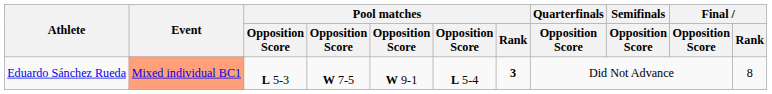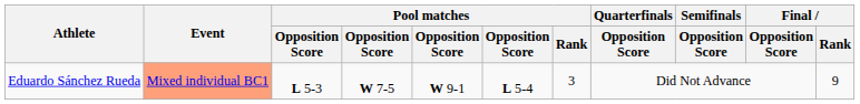 <table class="wikitable">
 <tr>
 <th rowspan="2">Athlete</th>
 <th rowspan="2">Event</th>
 <th colspan="5">Pool matches</th>
 <th>Quarterfinals</th>
 <th>Semifinals</th>
 <th colspan="2">Final / </th>
 </tr>
 <tr>
 <th>Opposition<br>Score</th>
 <th>Opposition<br>Score</th>
 <th>Opposition<br>Score</th>
 <th>Opposition<br>Score</th>
 <th>Rank</th>
 <th>Opposition<br>Score</th>
 <th>Opposition<br>Score</th>
 <th>Opposition<br>Score</th>
 <th>Rank</th>
 </tr>
 <tr align="center">
 <td align="left"><a href='#'>Eduardo Sánchez Rueda</a></td>
 <td align="left" style="background: lightsalmon;"><a href='#'>Mixed individual BC1</a></td>
 <td><br><strong>L</strong> 5-3</td>
 <td><br><strong>W</strong> 7-5</td>
 <td><br><strong>W</strong> 9-1</td>
 <td><br><strong>L</strong> 5-4</td>
-<td><strong>3</strong></td>
+<td>3</td>
 <td colspan="3">Did Not Advance</td>
-<td>8</td>
+<td>9</td>
 </tr>
 </table>
